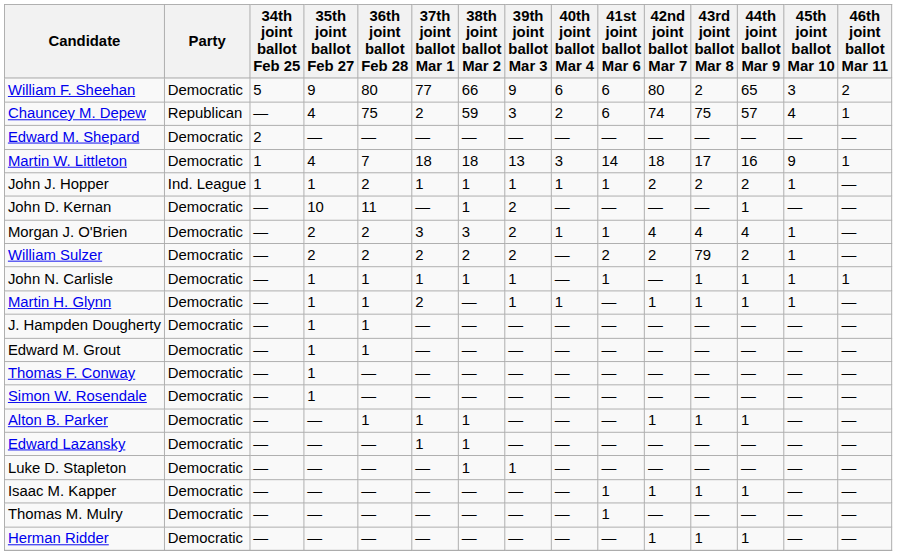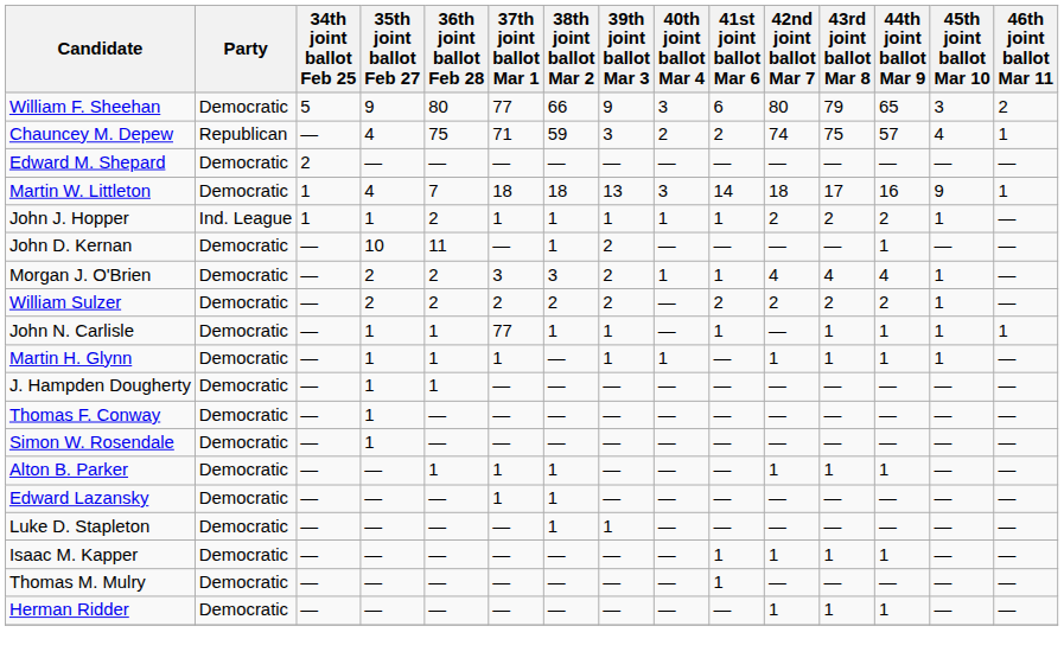 <table class=wikitable>
 <tr bgcolor=lightgrey>
 <th>Candidate</th>
 <th>Party</th>
 <th>34th<br>joint<br>ballot<br>Feb 25</th>
 <th>35th<br>joint<br>ballot<br>Feb 27</th>
 <th>36th<br>joint<br>ballot<br>Feb 28</th>
 <th>37th<br>joint<br>ballot<br>Mar 1</th>
 <th>38th<br>joint<br>ballot<br>Mar 2</th>
 <th>39th<br>joint<br>ballot<br>Mar 3</th>
 <th>40th<br>joint<br>ballot<br>Mar 4</th>
 <th>41st<br>joint<br>ballot<br>Mar 6</th>
 <th>42nd<br>joint<br>ballot<br>Mar 7</th>
 <th>43rd<br>joint<br>ballot<br>Mar 8</th>
 <th>44th<br>joint<br>ballot<br>Mar 9</th>
 <th>45th<br>joint<br>ballot<br>Mar 10</th>
 <th>46th<br>joint<br>ballot<br>Mar 11</th>
 </tr>
 <tr>
 <td><a href='#'>William F. Sheehan</a></td>
 <td>Democratic</td>
 <td>5</td>
 <td>9</td>
 <td>80</td>
 <td>77</td>
 <td>66</td>
 <td>9</td>
-<td>6</td>
+<td>3</td>
 <td>6</td>
 <td>80</td>
-<td>2</td>
+<td>79</td>
 <td>65</td>
 <td>3</td>
 <td>2</td>
 </tr>
 <tr>
 <td><a href='#'>Chauncey M. Depew</a></td>
 <td>Republican</td>
 <td>—</td>
 <td>4</td>
 <td>75</td>
-<td>2</td>
+<td>71</td>
 <td>59</td>
 <td>3</td>
 <td>2</td>
-<td>6</td>
+<td>2</td>
 <td>74</td>
 <td>75</td>
 <td>57</td>
 <td>4</td>
 <td>1</td>
 </tr>
 <tr>
 <td><a href='#'>Edward M. Shepard</a></td>
 <td>Democratic</td>
 <td>2</td>
 <td>—</td>
 <td>—</td>
 <td>—</td>
 <td>—</td>
 <td>—</td>
 <td>—</td>
 <td>—</td>
 <td>—</td>
 <td>—</td>
 <td>—</td>
 <td>—</td>
 <td>—</td>
 </tr>
 <tr>
 <td><a href='#'>Martin W. Littleton</a></td>
 <td>Democratic</td>
 <td>1</td>
 <td>4</td>
 <td>7</td>
 <td>18</td>
 <td>18</td>
 <td>13</td>
 <td>3</td>
 <td>14</td>
 <td>18</td>
 <td>17</td>
 <td>16</td>
 <td>9</td>
 <td>1</td>
 </tr>
 <tr>
 <td>John J. Hopper</td>
 <td>Ind. League</td>
 <td>1</td>
 <td>1</td>
 <td>2</td>
 <td>1</td>
 <td>1</td>
 <td>1</td>
 <td>1</td>
 <td>1</td>
 <td>2</td>
 <td>2</td>
 <td>2</td>
 <td>1</td>
 <td>—</td>
 </tr>
 <tr>
 <td>John D. Kernan</td>
 <td>Democratic</td>
 <td>—</td>
 <td>10</td>
 <td>11</td>
 <td>—</td>
 <td>1</td>
 <td>2</td>
 <td>—</td>
 <td>—</td>
 <td>—</td>
 <td>—</td>
 <td>1</td>
 <td>—</td>
 <td>—</td>
 </tr>
 <tr>
 <td>Morgan J. O'Brien</td>
 <td>Democratic</td>
 <td>—</td>
 <td>2</td>
 <td>2</td>
 <td>3</td>
 <td>3</td>
 <td>2</td>
 <td>1</td>
 <td>1</td>
 <td>4</td>
 <td>4</td>
 <td>4</td>
 <td>1</td>
 <td>—</td>
 </tr>
 <tr>
 <td><a href='#'>William Sulzer</a></td>
 <td>Democratic</td>
 <td>—</td>
 <td>2</td>
 <td>2</td>
 <td>2</td>
 <td>2</td>
 <td>2</td>
 <td>—</td>
 <td>2</td>
 <td>2</td>
-<td>79</td>
+<td>2</td>
 <td>2</td>
 <td>1</td>
 <td>—</td>
 </tr>
 <tr>
 <td>John N. Carlisle</td>
 <td>Democratic</td>
 <td>—</td>
 <td>1</td>
 <td>1</td>
-<td>1</td>
+<td>77</td>
 <td>1</td>
 <td>1</td>
 <td>—</td>
 <td>1</td>
 <td>—</td>
 <td>1</td>
 <td>1</td>
 <td>1</td>
 <td>1</td>
 </tr>
 <tr>
 <td><a href='#'>Martin H. Glynn</a></td>
 <td>Democratic</td>
 <td>—</td>
 <td>1</td>
 <td>1</td>
-<td>2</td>
+<td>1</td>
 <td>—</td>
 <td>1</td>
 <td>1</td>
 <td>—</td>
 <td>1</td>
 <td>1</td>
 <td>1</td>
 <td>1</td>
 <td>—</td>
 </tr>
 <tr>
 <td>J. Hampden Dougherty</td>
-<td>Democratic</td>
-<td>—</td>
-<td>1</td>
-<td>1</td>
-<td>—</td>
-<td>—</td>
-<td>—</td>
-<td>—</td>
-<td>—</td>
-<td>—</td>
-<td>—</td>
-<td>—</td>
-<td>—</td>
-<td>—</td>
-</tr>
-<tr>
-<td>Edward M. Grout</td>
 <td>Democratic</td>
 <td>—</td>
 <td>1</td>
 <td>1</td>
 <td>—</td>
 <td>—</td>
 <td>—</td>
 <td>—</td>
 <td>—</td>
 <td>—</td>
 <td>—</td>
 <td>—</td>
 <td>—</td>
 <td>—</td>
 </tr>
 <tr>
 <td><a href='#'>Thomas F. Conway</a></td>
 <td>Democratic</td>
 <td>—</td>
 <td>1</td>
 <td>—</td>
 <td>—</td>
 <td>—</td>
 <td>—</td>
 <td>—</td>
 <td>—</td>
 <td>—</td>
 <td>—</td>
 <td>—</td>
 <td>—</td>
 <td>—</td>
 </tr>
 <tr>
 <td><a href='#'>Simon W. Rosendale</a></td>
 <td>Democratic</td>
 <td>—</td>
 <td>1</td>
 <td>—</td>
 <td>—</td>
 <td>—</td>
 <td>—</td>
 <td>—</td>
 <td>—</td>
 <td>—</td>
 <td>—</td>
 <td>—</td>
 <td>—</td>
 <td>—</td>
 </tr>
 <tr>
 <td><a href='#'>Alton B. Parker</a></td>
 <td>Democratic</td>
 <td>—</td>
 <td>—</td>
 <td>1</td>
 <td>1</td>
 <td>1</td>
 <td>—</td>
 <td>—</td>
 <td>—</td>
 <td>1</td>
 <td>1</td>
 <td>1</td>
 <td>—</td>
 <td>—</td>
 </tr>
 <tr>
 <td><a href='#'>Edward Lazansky</a></td>
 <td>Democratic</td>
 <td>—</td>
 <td>—</td>
 <td>—</td>
 <td>1</td>
 <td>1</td>
 <td>—</td>
 <td>—</td>
 <td>—</td>
 <td>—</td>
 <td>—</td>
 <td>—</td>
 <td>—</td>
 <td>—</td>
 </tr>
 <tr>
 <td>Luke D. Stapleton</td>
 <td>Democratic</td>
 <td>—</td>
 <td>—</td>
 <td>—</td>
 <td>—</td>
 <td>1</td>
 <td>1</td>
 <td>—</td>
 <td>—</td>
 <td>—</td>
 <td>—</td>
 <td>—</td>
 <td>—</td>
 <td>—</td>
 </tr>
 <tr>
 <td>Isaac M. Kapper</td>
 <td>Democratic</td>
 <td>—</td>
 <td>—</td>
 <td>—</td>
 <td>—</td>
 <td>—</td>
 <td>—</td>
 <td>—</td>
 <td>1</td>
 <td>1</td>
 <td>1</td>
 <td>1</td>
 <td>—</td>
 <td>—</td>
 </tr>
 <tr>
 <td>Thomas M. Mulry</td>
 <td>Democratic</td>
 <td>—</td>
 <td>—</td>
 <td>—</td>
 <td>—</td>
 <td>—</td>
 <td>—</td>
 <td>—</td>
 <td>1</td>
 <td>—</td>
 <td>—</td>
 <td>—</td>
 <td>—</td>
 <td>—</td>
 </tr>
 <tr>
 <td><a href='#'>Herman Ridder</a></td>
 <td>Democratic</td>
 <td>—</td>
 <td>—</td>
 <td>—</td>
 <td>—</td>
 <td>—</td>
 <td>—</td>
 <td>—</td>
 <td>—</td>
 <td>1</td>
 <td>1</td>
 <td>1</td>
 <td>—</td>
 <td>—</td>
 </tr>
 <tr>
 </tr>
 </table>
